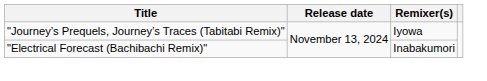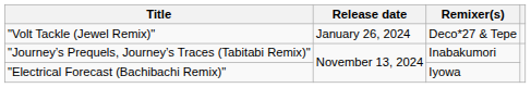 <table class="wikitable">
 <tr>
 <th>Title</th>
 <th>Release date</th>
 <th>Remixer(s)</th>
 <th></th>
 </tr>
 <tr>
+<td>"Volt Tackle (Jewel Remix)"</td>
+<td>January 26, 2024</td>
+<td>Deco*27 & Tepe</td>
+<td></td>
+</tr>
+<tr>
 <td>"Journey’s Prequels, Journey’s Traces (Tabitabi Remix)"</td>
 <td rowspan="2">November 13, 2024</td>
-<td>Iyowa</td>
+<td>Inabakumori</td>
 <td rowspan="2"></td>
 </tr>
 <tr>
 <td>"Electrical Forecast (Bachibachi Remix)"</td>
-<td>Inabakumori</td>
+<td>Iyowa</td>
 </tr>
 </table>
